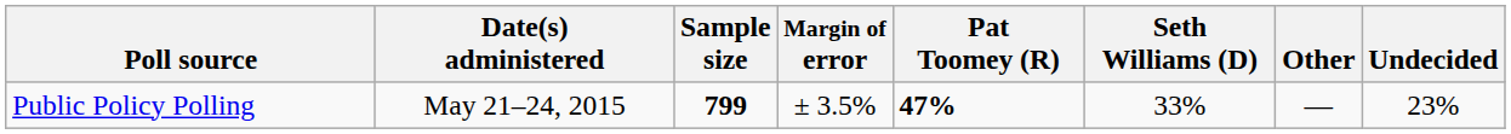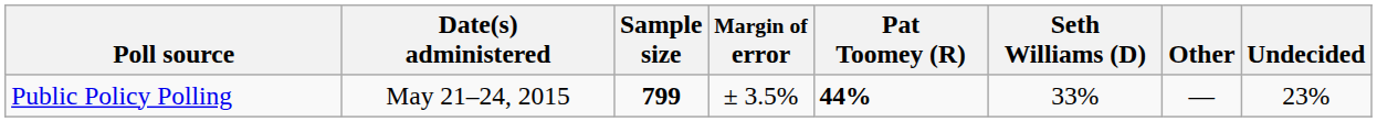 <table class="wikitable">
 <tr valign= bottom>
 <th style="width:200px;">Poll source</th>
 <th style="width:160px;">Date(s)<br>administered</th>
 <th class=small>Sample<br>size</th>
 <th><small>Margin of</small><br>error</th>
 <th style="width:100px;">Pat<br>Toomey (R)</th>
 <th style="width:100px;">Seth<br>Williams (D)</th>
 <th>Other</th>
 <th>Undecided</th>
 </tr>
 <tr>
 <td><a href='#'>Public Policy Polling</a></td>
 <td align=center>May 21–24, 2015</td>
 <td align=center><strong>799</strong></td>
 <td align=center>± 3.5%</td>
-<td><strong>47%</strong></td>
+<td><strong>44%</strong></td>
 <td align=center>33%</td>
 <td align=center>—</td>
 <td align=center>23%</td>
 </tr>
 </table>
